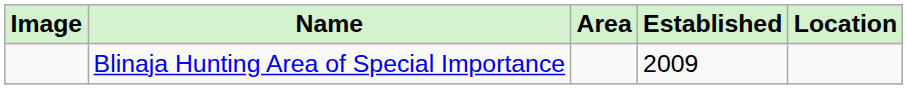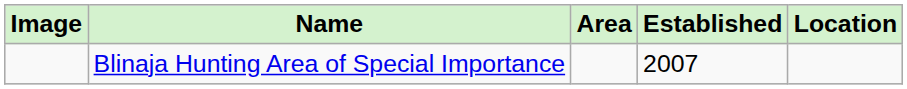 <table class="wikitable">
 <tr>
 <th style="background:#D4F2CE;"><strong>Image</strong></th>
 <th style="background:#D4F2CE;"><strong>Name</strong></th>
 <th style="background:#D4F2CE;"><strong>Area</strong></th>
 <th style="background:#D4F2CE;"><strong>Established</strong></th>
 <th style="background:#D4F2CE;"><strong>Location</strong></th>
 </tr>
 <tr>
 <td></td>
 <td><a href='#'>Blinaja Hunting Area of Special Importance</a> <br> <em></em></td>
 <td></td>
-<td>2009</td>
+<td>2007</td>
 </tr>
 </table>
